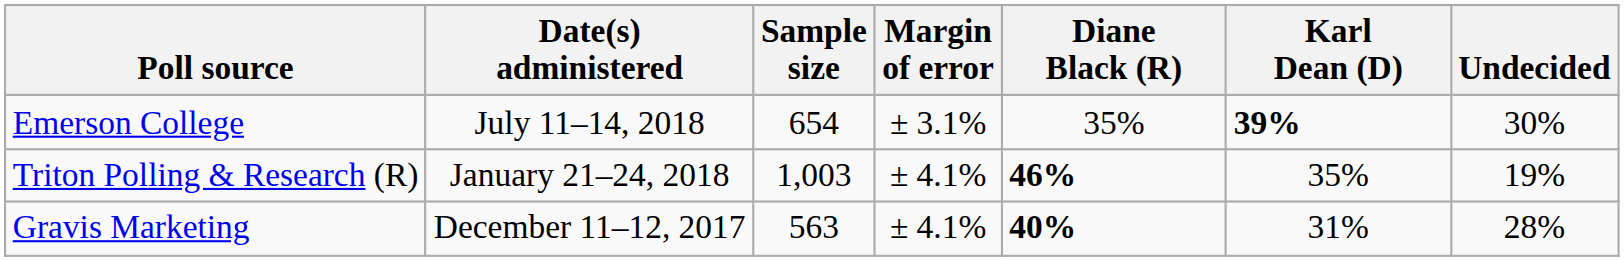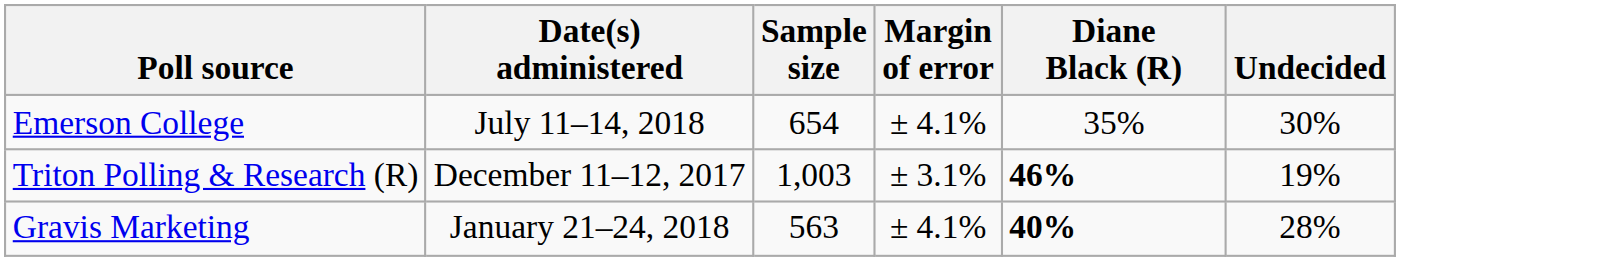 <table class="wikitable">
 <tr valign=bottom>
 <th>Poll source</th>
 <th>Date(s)<br>administered</th>
 <th>Sample<br>size</th>
 <th>Margin<br>of error</th>
 <th style="width:100px;">Diane<br>Black (R)</th>
-<th style="width:100px;">Karl<br>Dean (D)</th>
 <th>Undecided</th>
 </tr>
 <tr>
 <td><a href='#'>Emerson College</a></td>
 <td align=center>July 11–14, 2018</td>
 <td align=center>654</td>
-<td align=center>± 3.1%</td>
+<td align=center>± 4.1%</td>
 <td align=center>35%</td>
-<td><strong>39%</strong></td>
 <td align=center>30%</td>
 </tr>
 <tr>
 <td><a href='#'>Triton Polling & Research</a> (R)</td>
-<td align=center>January 21–24, 2018</td>
+<td align=center>December 11–12, 2017</td>
 <td align=center>1,003</td>
-<td align=center>± 4.1%</td>
+<td align=center>± 3.1%</td>
 <td><strong>46%</strong></td>
-<td align=center>35%</td>
 <td align=center>19%</td>
 </tr>
 <tr>
 <td><a href='#'>Gravis Marketing</a></td>
-<td align=center>December 11–12, 2017</td>
+<td align=center>January 21–24, 2018</td>
 <td align=center>563</td>
 <td align=center>± 4.1%</td>
 <td><strong>40%</strong></td>
-<td align=center>31%</td>
 <td align=center>28%</td>
 </tr>
 </table>
